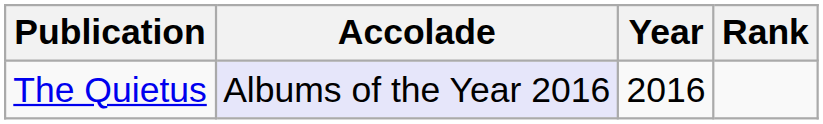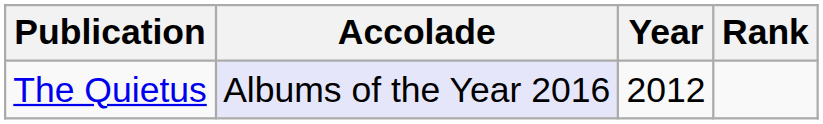 <table class="sortable wikitable">
 <tr>
 <th>Publication</th>
 <th>Accolade</th>
 <th>Year</th>
 <th>Rank</th>
 </tr>
 <tr>
 <td><a href='#'>The Quietus</a></td>
 <td style="background: lavender;">Albums of the Year 2016</td>
-<td>2016</td>
+<td>2012</td>
 <td></td>
 </tr>
 </table>
